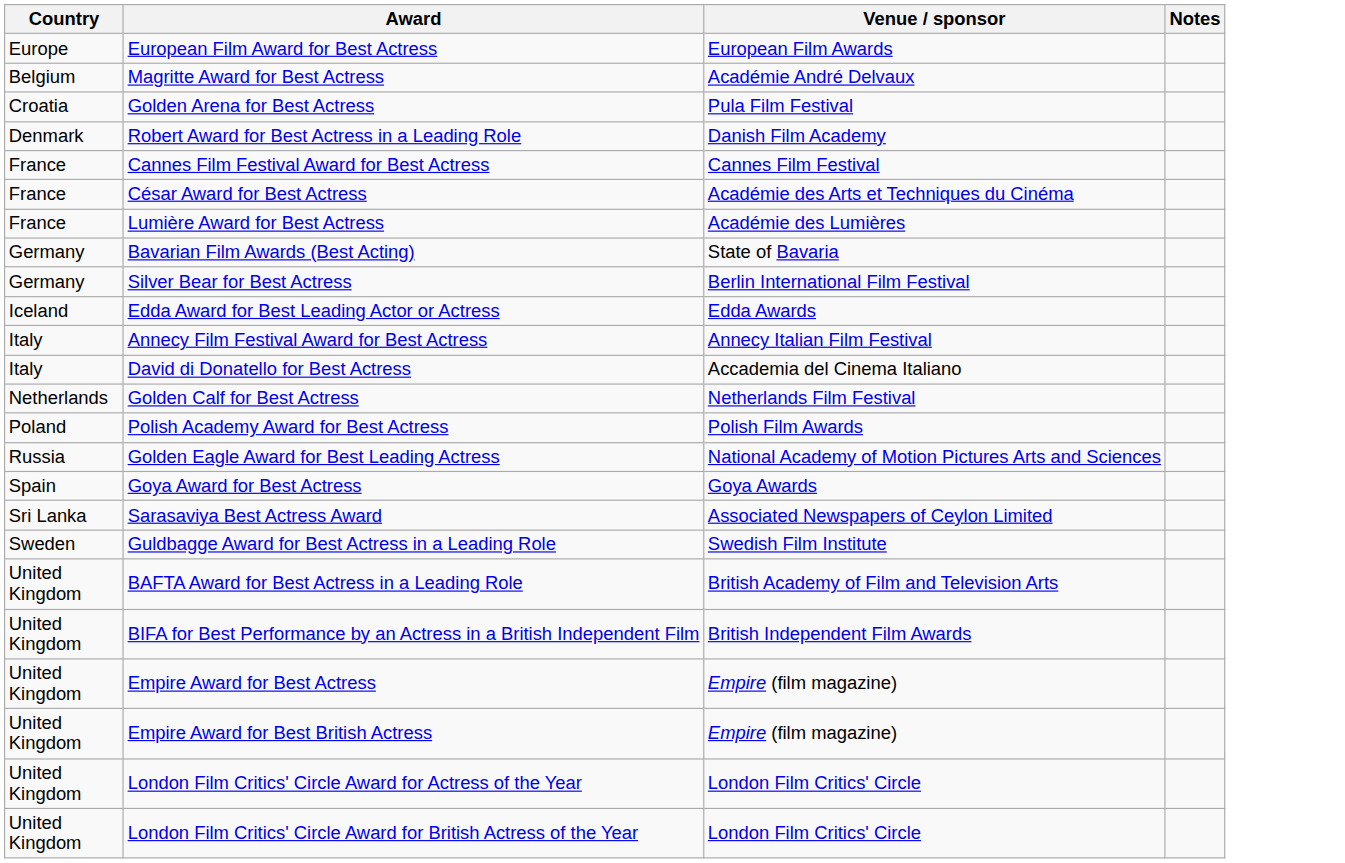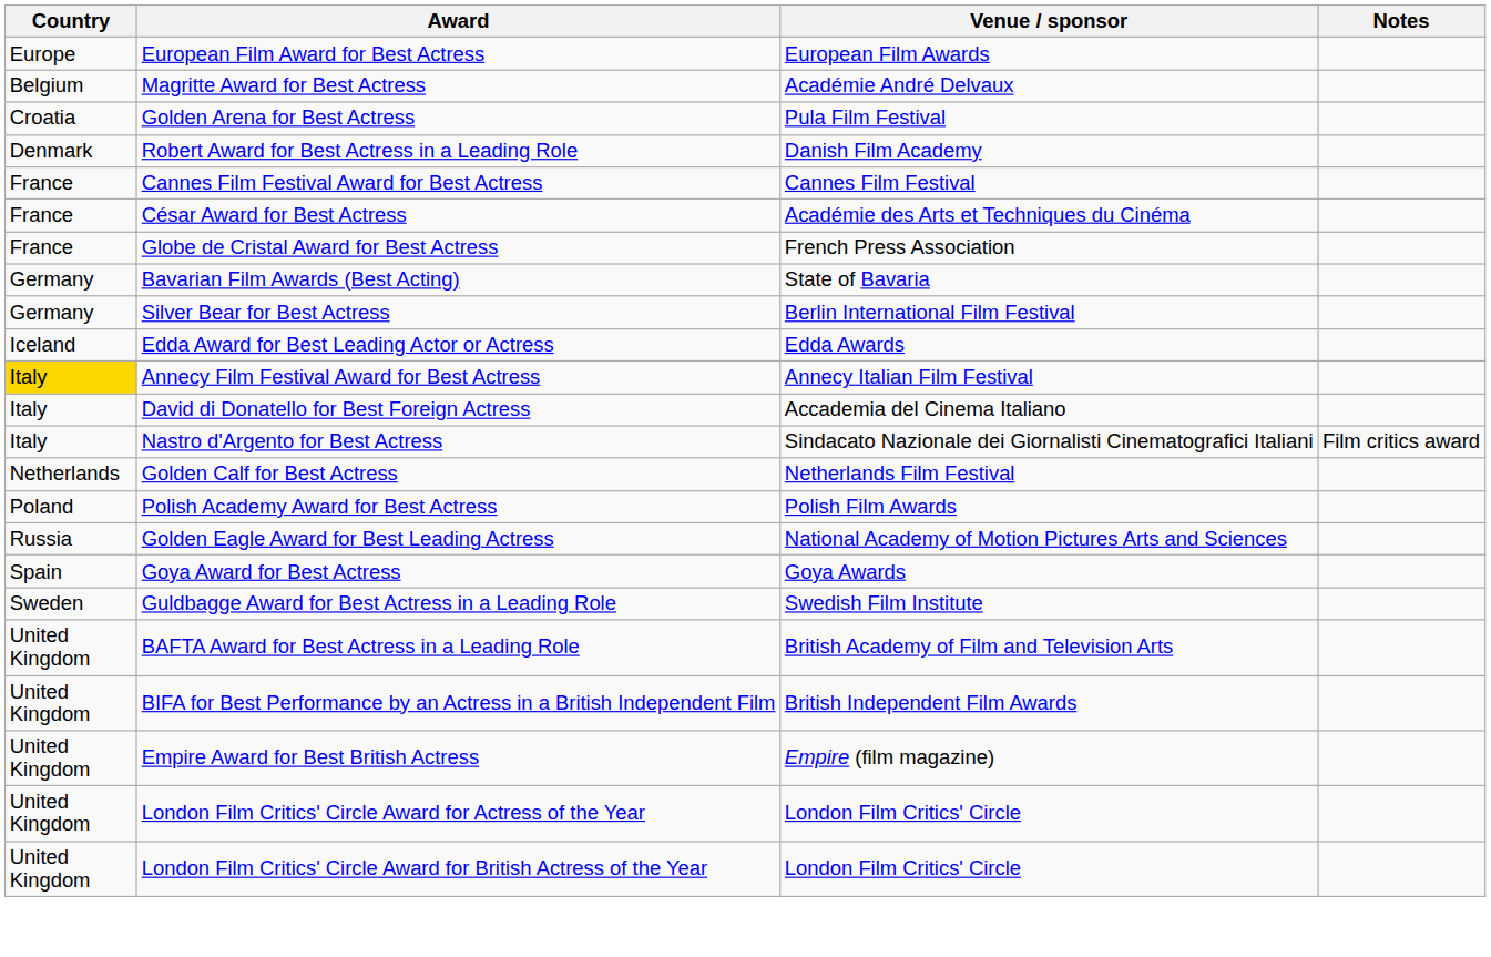 <table class="wikitable sortable">
 <tr>
 <th style="width:6em;">Country</th>
 <th>Award</th>
 <th>Venue / sponsor</th>
 <th>Notes</th>
 </tr>
 <tr>
 <td>Europe</td>
 <td><a href='#'>European Film Award for Best Actress</a></td>
 <td><a href='#'>European Film Awards</a></td>
 <td></td>
 </tr>
 <tr>
 <td>Belgium</td>
 <td><a href='#'>Magritte Award for Best Actress</a></td>
 <td><a href='#'>Académie André Delvaux</a></td>
 <td></td>
 </tr>
 <tr>
 <td>Croatia</td>
 <td><a href='#'>Golden Arena for Best Actress</a></td>
 <td><a href='#'>Pula Film Festival</a></td>
 <td></td>
 </tr>
 <tr>
 <td>Denmark</td>
 <td><a href='#'>Robert Award for Best Actress in a Leading Role</a></td>
 <td><a href='#'>Danish Film Academy</a></td>
 <td></td>
 </tr>
 <tr>
 <td>France</td>
 <td><a href='#'>Cannes Film Festival Award for Best Actress</a></td>
 <td><a href='#'>Cannes Film Festival</a></td>
 <td></td>
 </tr>
 <tr>
 <td>France</td>
 <td><a href='#'>César Award for Best Actress</a></td>
 <td><a href='#'>Académie des Arts et Techniques du Cinéma</a></td>
 <td></td>
 </tr>
 <tr>
 <td>France</td>
-<td><a href='#'>Lumière Award for Best Actress</a></td>
-<td><a href='#'>Académie des Lumières</a></td>
+<td><a href='#'>Globe de Cristal Award for Best Actress</a></td>
+<td>French Press Association</td>
 <td></td>
 </tr>
 <tr>
 <td>Germany</td>
 <td><a href='#'>Bavarian Film Awards (Best Acting)</a></td>
 <td>State of <a href='#'>Bavaria</a></td>
 <td></td>
 </tr>
 <tr>
 <td>Germany</td>
 <td><a href='#'>Silver Bear for Best Actress</a></td>
 <td><a href='#'>Berlin International Film Festival</a></td>
 <td></td>
 </tr>
 <tr>
 <td>Iceland</td>
 <td><a href='#'>Edda Award for Best Leading Actor or Actress</a></td>
 <td><a href='#'>Edda Awards</a></td>
 <td></td>
 </tr>
 <tr>
-<td>Italy</td>
+<td style="background: gold;">Italy</td>
 <td><a href='#'>Annecy Film Festival Award for Best Actress</a></td>
 <td><a href='#'>Annecy Italian Film Festival</a></td>
 <td></td>
 </tr>
 <tr>
 <td>Italy</td>
-<td><a href='#'>David di Donatello for Best Actress</a></td>
+<td><a href='#'>David di Donatello for Best Foreign Actress</a></td>
 <td>Accademia del Cinema Italiano</td>
 <td></td>
+</tr>
+<tr>
+<td>Italy</td>
+<td><a href='#'>Nastro d'Argento for Best Actress</a></td>
+<td>Sindacato Nazionale dei Giornalisti Cinematografici Italiani</td>
+<td>Film critics award</td>
 </tr>
 <tr>
 <td>Netherlands</td>
 <td><a href='#'>Golden Calf for Best Actress</a></td>
 <td><a href='#'>Netherlands Film Festival</a></td>
 <td></td>
 </tr>
 <tr>
 <td>Poland</td>
 <td><a href='#'>Polish Academy Award for Best Actress</a></td>
 <td><a href='#'>Polish Film Awards</a></td>
 <td></td>
 </tr>
 <tr>
 <td>Russia</td>
 <td><a href='#'>Golden Eagle Award for Best Leading Actress</a></td>
 <td><a href='#'>National Academy of Motion Pictures Arts and Sciences</a></td>
 <td></td>
 </tr>
 <tr>
 <td>Spain</td>
 <td><a href='#'>Goya Award for Best Actress</a></td>
 <td><a href='#'>Goya Awards</a></td>
 <td></td>
 </tr>
 <tr>
-<td>Sri Lanka</td>
-<td><a href='#'>Sarasaviya Best Actress Award</a></td>
-<td><a href='#'>Associated Newspapers of Ceylon Limited</a></td>
-<td></td>
-</tr>
-<tr>
 <td>Sweden</td>
 <td><a href='#'>Guldbagge Award for Best Actress in a Leading Role</a></td>
 <td><a href='#'>Swedish Film Institute</a></td>
 <td></td>
 </tr>
 <tr>
 <td>United Kingdom</td>
 <td><a href='#'>BAFTA Award for Best Actress in a Leading Role</a></td>
 <td><a href='#'>British Academy of Film and Television Arts</a></td>
 <td></td>
 </tr>
 <tr>
 <td>United Kingdom</td>
 <td><a href='#'>BIFA for Best Performance by an Actress in a British Independent Film</a></td>
 <td><a href='#'>British Independent Film Awards</a></td>
-<td></td>
-</tr>
-<tr>
-<td>United Kingdom</td>
-<td><a href='#'>Empire Award for Best Actress</a></td>
-<td><em><a href='#'>Empire</a></em> (film magazine)</td>
 <td></td>
 </tr>
 <tr>
 <td>United Kingdom</td>
 <td><a href='#'>Empire Award for Best British Actress</a></td>
 <td><em><a href='#'>Empire</a></em> (film magazine)</td>
 <td></td>
 </tr>
 <tr>
 <td>United Kingdom</td>
 <td><a href='#'>London Film Critics' Circle Award for Actress of the Year</a></td>
 <td><a href='#'>London Film Critics' Circle</a></td>
 <td></td>
 </tr>
 <tr>
 <td>United Kingdom</td>
 <td><a href='#'>London Film Critics' Circle Award for British Actress of the Year</a></td>
 <td><a href='#'>London Film Critics' Circle</a></td>
 <td></td>
 </tr>
 </table>
